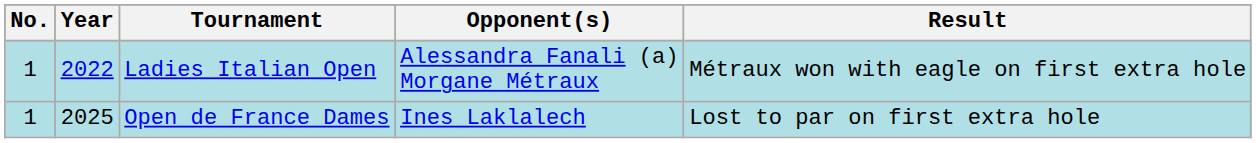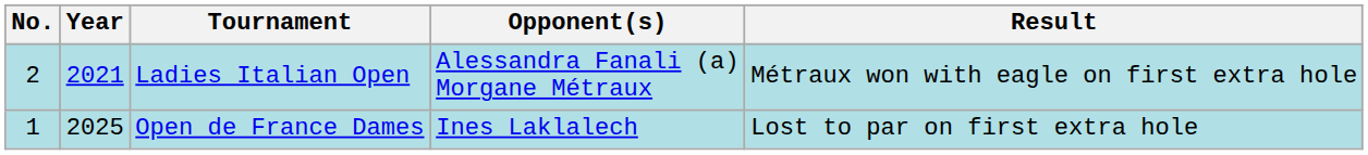 <table class="wikitable" style="font-size:95%;">
 <tr>
 <th>No.</th>
 <th>Year</th>
 <th>Tournament</th>
 <th>Opponent(s)</th>
 <th>Result</th>
 </tr>
 <tr style="background:#B0E0E6;">
-<td align=center>1</td>
-<td><a href='#'>2022</a></td>
+<td align=center>2</td>
+<td><a href='#'>2021</a></td>
 <td><a href='#'>Ladies Italian Open</a></td>
 <td> <a href='#'>Alessandra Fanali</a> (a)<br> <a href='#'>Morgane Métraux</a></td>
 <td>Métraux won with eagle on first extra hole</td>
 </tr>
 <tr style="background:#B0E0E6;">
 <td align=center>1</td>
 <td>2025</td>
 <td><a href='#'>Open de France Dames</a></td>
 <td> <a href='#'>Ines Laklalech</a></td>
 <td>Lost to par on first extra hole</td>
 </tr>
 </table>
